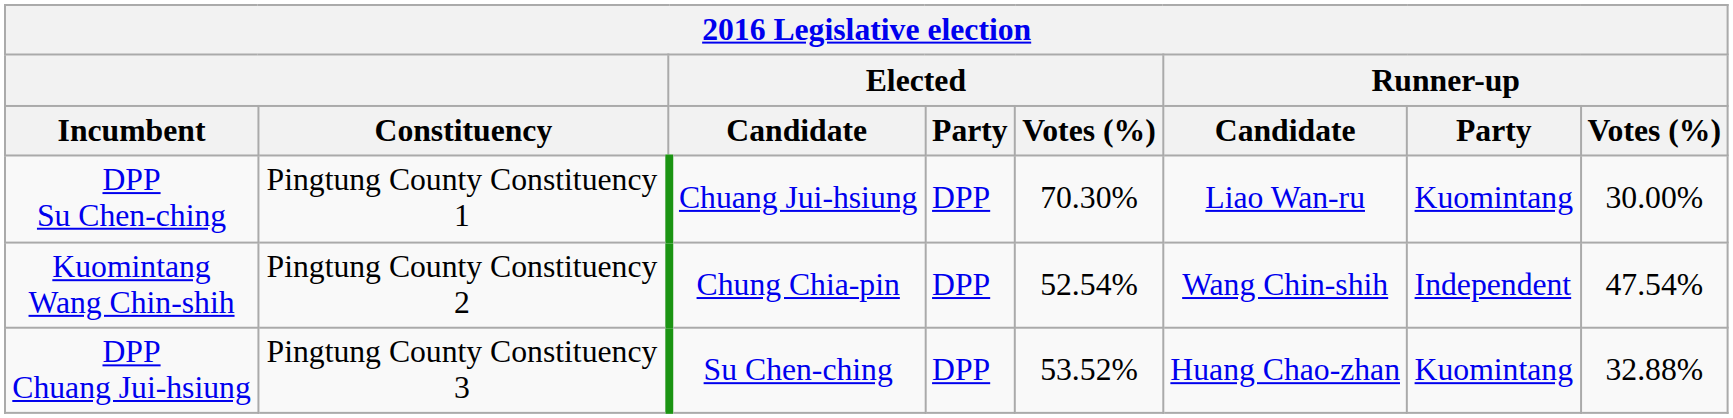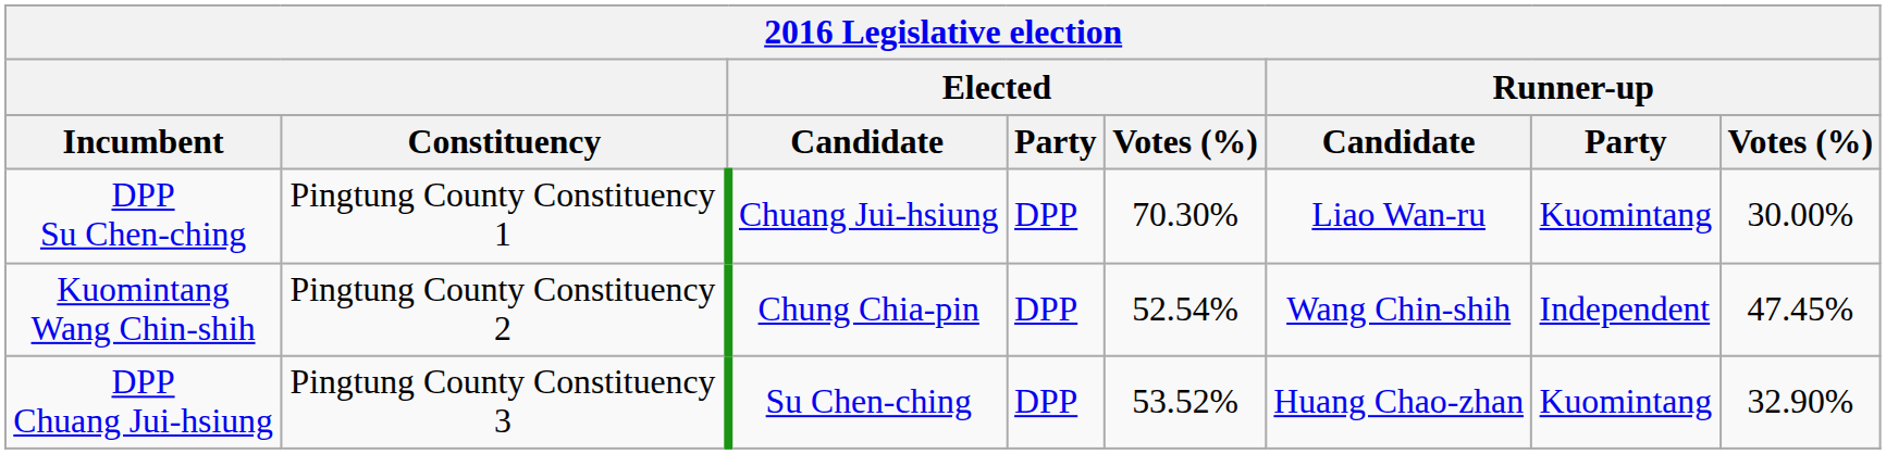 <table class="wikitable collapsible sortable" style="text-align:center">
 <tr>
 <th colspan="8"><a href='#'>2016 Legislative election</a></th>
 </tr>
 <tr>
 <th colspan="2"> </th>
 <th colspan="3">Elected</th>
 <th colspan="3">Runner-up</th>
 </tr>
 <tr>
 <th>Incumbent</th>
 <th style="width:200px;">Constituency</th>
 <th>Candidate</th>
 <th>Party</th>
 <th>Votes (%)</th>
 <th>Candidate</th>
 <th>Party</th>
 <th>Votes (%)</th>
 </tr>
 <tr>
 <td><a href='#'>DPP</a><br><a href='#'>Su Chen-ching</a></td>
 <td style="border-right:4px solid #1B9413;" align="center">Pingtung County Constituency 1</td>
 <td><a href='#'>Chuang Jui-hsiung</a></td>
 <td align="left"><a href='#'>DPP</a></td>
 <td>70.30%</td>
 <td><a href='#'>Liao Wan-ru</a></td>
 <td align="left"><a href='#'>Kuomintang</a></td>
 <td>30.00%</td>
 </tr>
 <tr>
 <td><a href='#'>Kuomintang</a><br><a href='#'>Wang Chin-shih</a></td>
 <td style="border-right:4px solid #1B9413;" align="center">Pingtung County Constituency 2</td>
 <td><a href='#'>Chung Chia-pin</a></td>
 <td align="left"><a href='#'>DPP</a></td>
 <td>52.54%</td>
 <td><a href='#'>Wang Chin-shih</a></td>
 <td align="left"><a href='#'>Independent</a></td>
-<td>47.54%</td>
+<td>47.45%</td>
 </tr>
 <tr>
 <td><a href='#'>DPP</a><br><a href='#'>Chuang Jui-hsiung</a></td>
 <td style="border-right:4px solid #1B9413;" align="center">Pingtung County Constituency 3</td>
 <td><a href='#'>Su Chen-ching</a></td>
 <td align="left"><a href='#'>DPP</a></td>
 <td>53.52%</td>
 <td><a href='#'>Huang Chao-zhan</a></td>
 <td align="left"><a href='#'>Kuomintang</a></td>
-<td>32.88%</td>
+<td>32.90%</td>
 </tr>
 </table>
